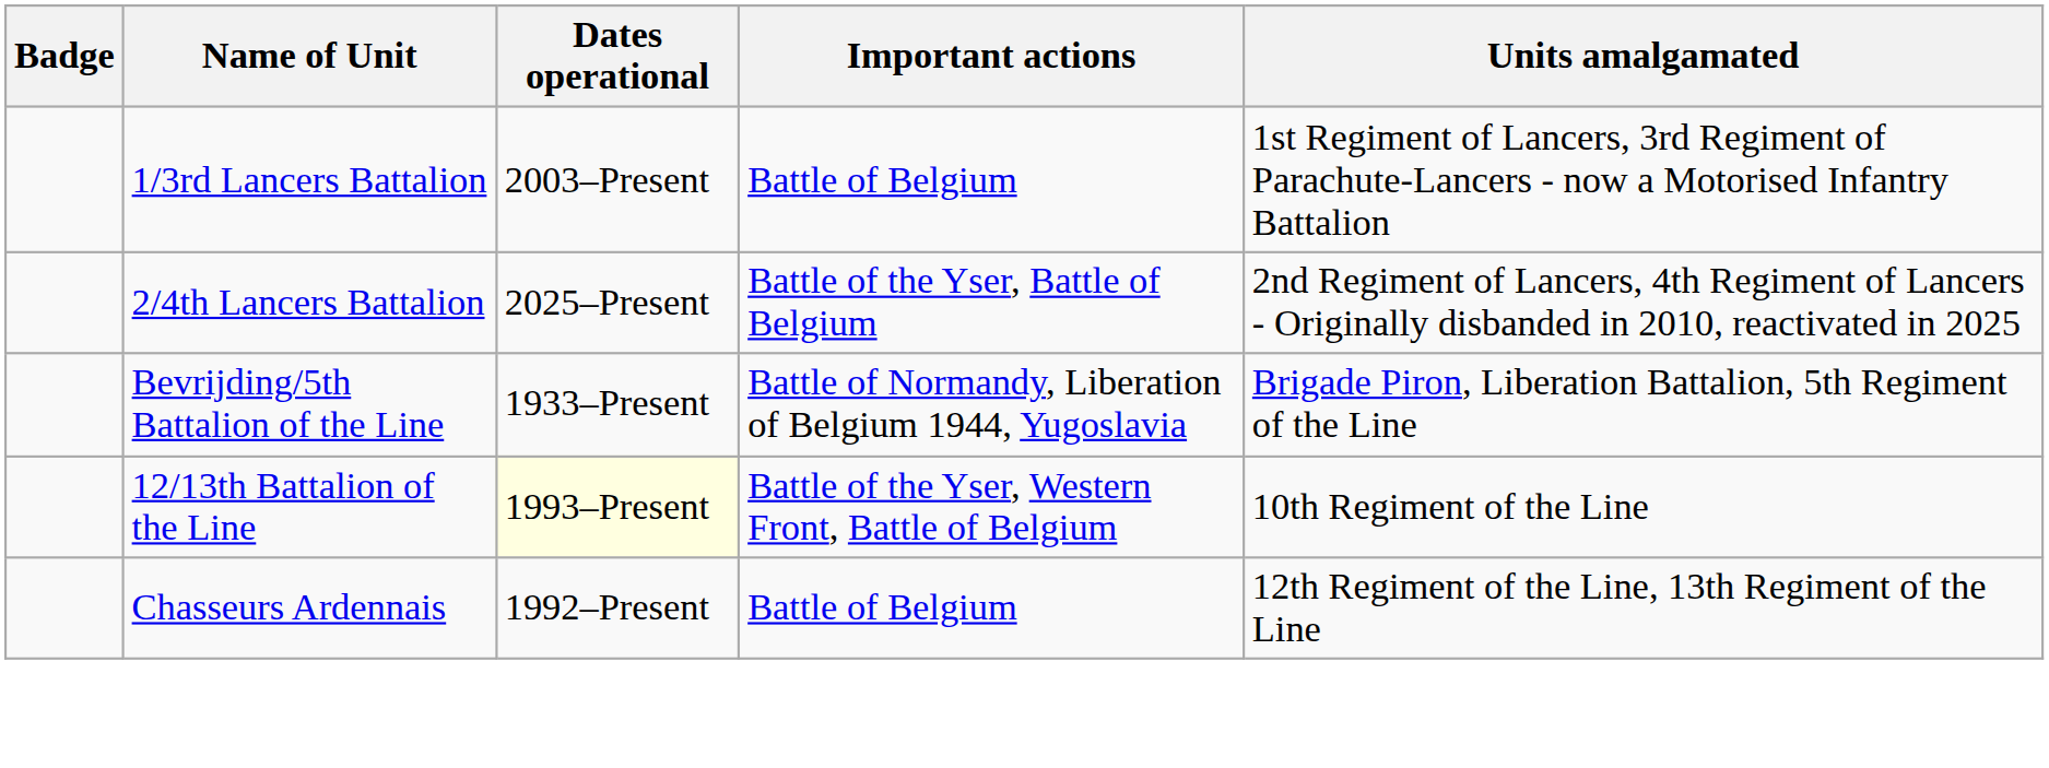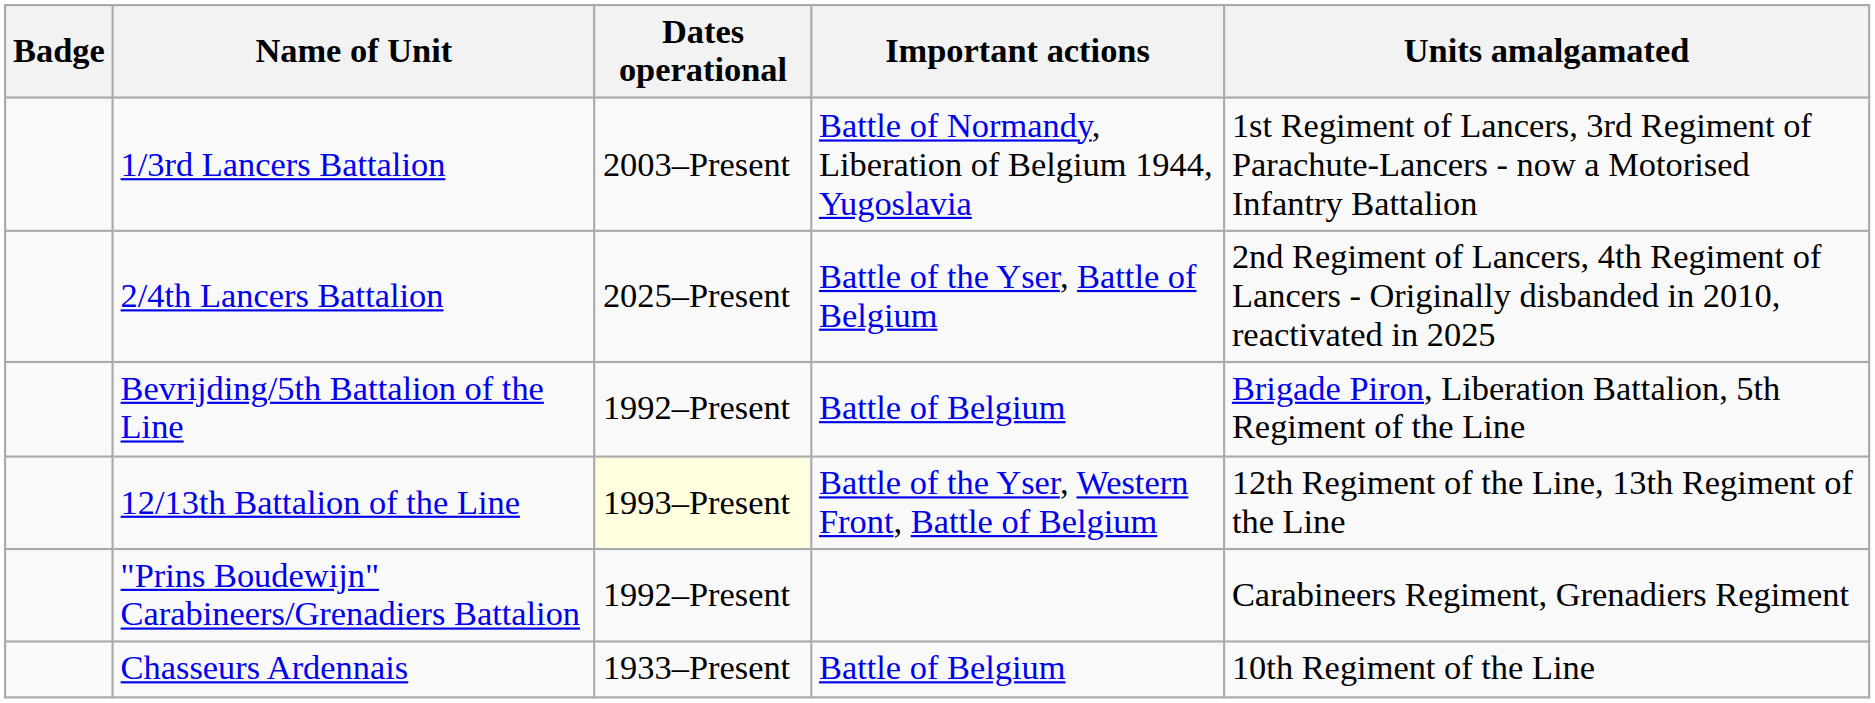 <table class="wikitable">
 <tr>
 <th>Badge</th>
 <th>Name of Unit</th>
 <th>Dates operational</th>
 <th>Important actions</th>
 <th>Units amalgamated</th>
 </tr>
 <tr>
 <td></td>
 <td><a href='#'>1/3rd Lancers Battalion</a></td>
 <td>2003–Present</td>
-<td><a href='#'>Battle of Belgium</a></td>
+<td><a href='#'>Battle of Normandy</a>, Liberation of Belgium 1944, <a href='#'>Yugoslavia</a></td>
 <td>1st Regiment of Lancers, 3rd Regiment of Parachute-Lancers - now a Motorised Infantry Battalion</td>
 </tr>
 <tr>
 <td></td>
 <td><a href='#'>2/4th Lancers Battalion</a></td>
 <td>2025–Present</td>
 <td><a href='#'>Battle of the Yser</a>, <a href='#'>Battle of Belgium</a></td>
 <td>2nd Regiment of Lancers, 4th Regiment of Lancers - Originally disbanded in 2010, reactivated in 2025</td>
 </tr>
 <tr>
 <td></td>
 <td><a href='#'>Bevrijding/5th Battalion of the Line</a></td>
-<td>1933–Present</td>
-<td><a href='#'>Battle of Normandy</a>, Liberation of Belgium 1944, <a href='#'>Yugoslavia</a></td>
+<td>1992–Present</td>
+<td><a href='#'>Battle of Belgium</a></td>
 <td><a href='#'>Brigade Piron</a>, Liberation Battalion, 5th Regiment of the Line</td>
 </tr>
 <tr>
 <td></td>
 <td><a href='#'>12/13th Battalion of the Line</a></td>
 <td style="background: lightyellow;">1993–Present</td>
 <td><a href='#'>Battle of the Yser</a>, <a href='#'>Western Front</a>, <a href='#'>Battle of Belgium</a></td>
-<td>10th Regiment of the Line</td>
+<td>12th Regiment of the Line, 13th Regiment of the Line</td>
+</tr>
+<tr>
+<td></td>
+<td><a href='#'>"Prins Boudewijn" Carabineers/Grenadiers Battalion</a></td>
+<td>1992–Present</td>
+<td></td>
+<td>Carabineers Regiment, Grenadiers Regiment</td>
 </tr>
 <tr>
 <td></td>
 <td><a href='#'>Chasseurs Ardennais</a></td>
-<td>1992–Present</td>
+<td>1933–Present</td>
 <td><a href='#'>Battle of Belgium</a></td>
-<td>12th Regiment of the Line, 13th Regiment of the Line</td>
+<td>10th Regiment of the Line</td>
 </tr>
 </table>
